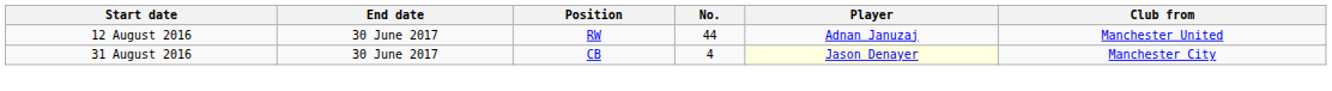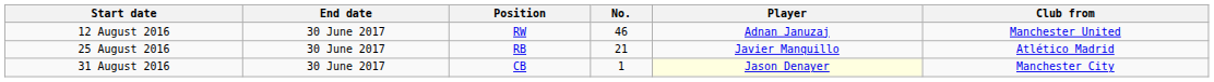 <table class="wikitable sortable" style="width:97%; text-align:center; font-size:85%; text-align:centre">
 <tr>
 <th>Start date</th>
 <th>End date</th>
 <th>Position</th>
 <th>No.</th>
 <th>Player</th>
 <th>Club from</th>
 </tr>
 <tr>
 <td>12 August 2016</td>
 <td>30 June 2017</td>
 <td><a href='#'>RW</a></td>
-<td>44</td>
+<td>46</td>
 <td> <a href='#'>Adnan Januzaj</a></td>
 <td> <a href='#'>Manchester United</a></td>
+</tr>
+<tr>
+<td>25 August 2016</td>
+<td>30 June 2017</td>
+<td><a href='#'>RB</a></td>
+<td>21</td>
+<td> <a href='#'>Javier Manquillo</a></td>
+<td> <a href='#'>Atlético Madrid</a></td>
 </tr>
 <tr>
 <td>31 August 2016</td>
 <td>30 June 2017</td>
 <td><a href='#'>CB</a></td>
-<td>4</td>
+<td>1</td>
 <td style="background: lightyellow;"> <a href='#'>Jason Denayer</a></td>
 <td> <a href='#'>Manchester City</a></td>
 </tr>
 </table>
